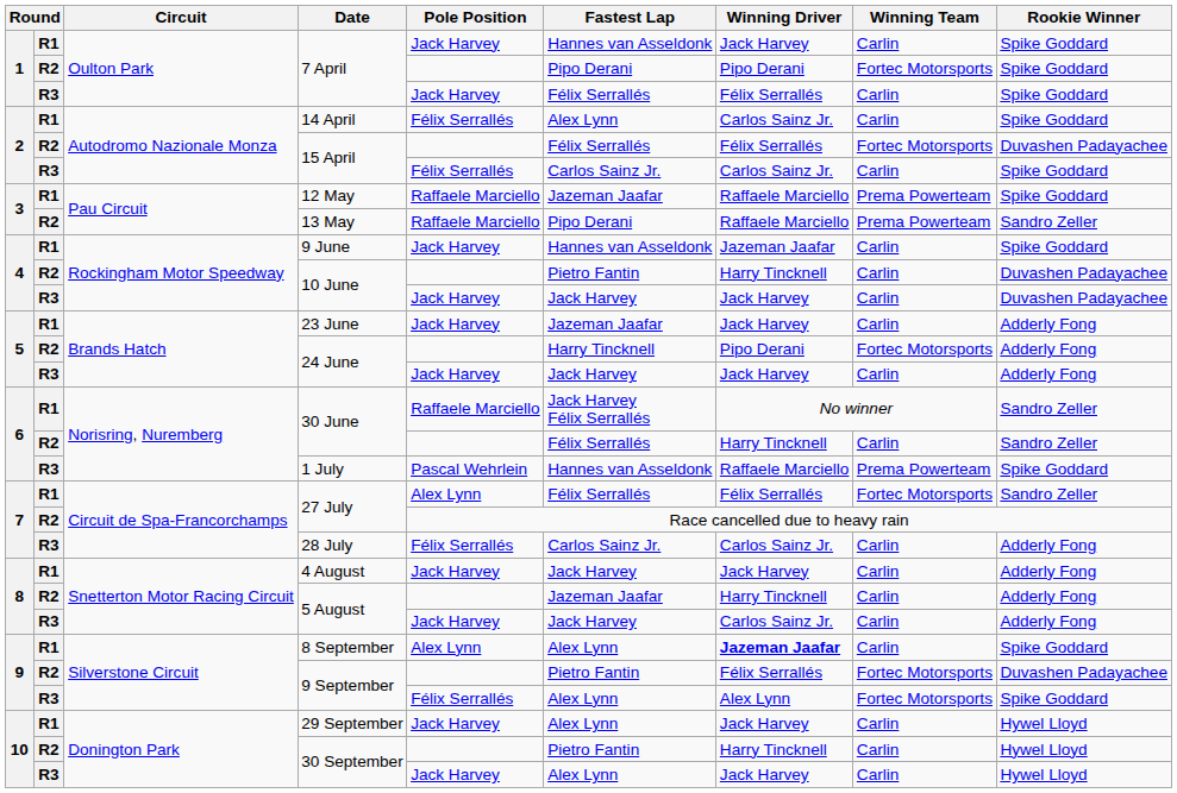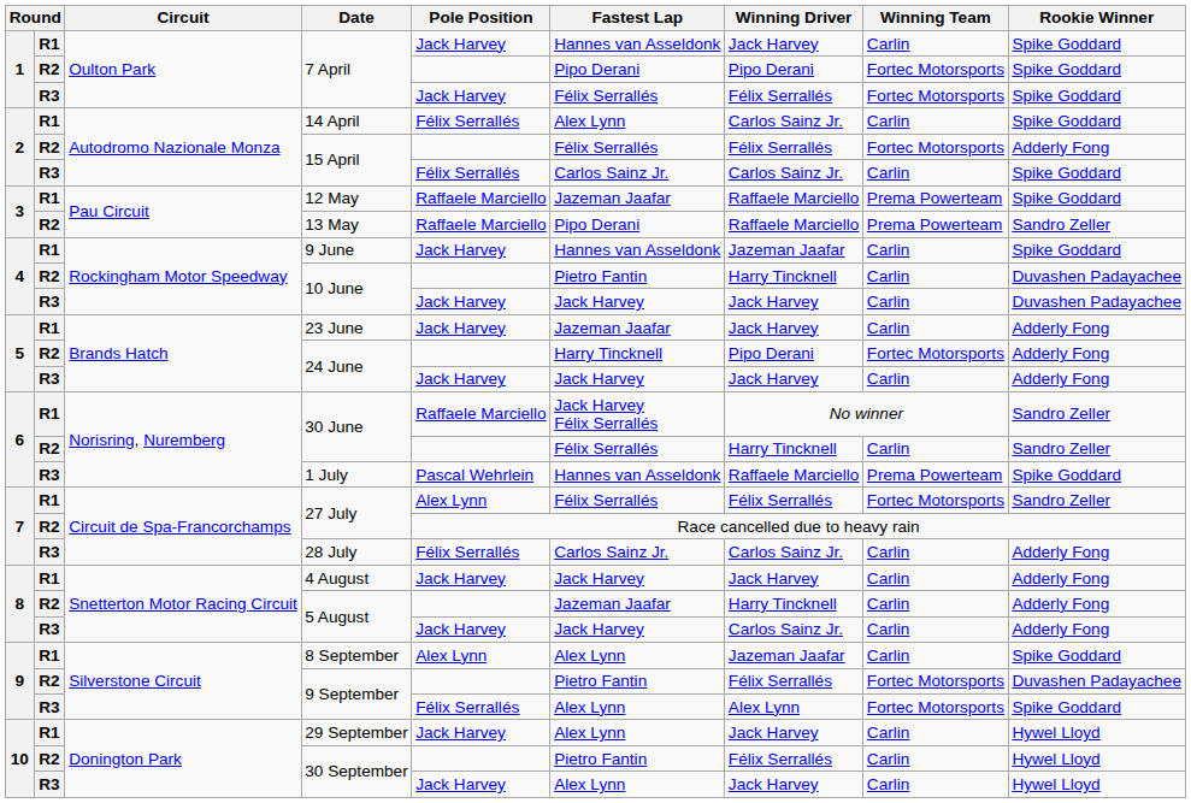 <table class="wikitable" style="font-size: 85%">
 <tr>
 <th colspan=2>Round</th>
 <th>Circuit</th>
 <th>Date</th>
 <th>Pole Position</th>
 <th>Fastest Lap</th>
 <th>Winning Driver</th>
 <th>Winning Team</th>
 <th>Rookie Winner</th>
 </tr>
 <tr>
 <th rowspan=3>1</th>
 <th>R1</th>
 <td rowspan=3> <a href='#'>Oulton Park</a></td>
 <td rowspan=3>7 April</td>
 <td> <a href='#'>Jack Harvey</a></td>
 <td nowrap> <a href='#'>Hannes van Asseldonk</a></td>
 <td> <a href='#'>Jack Harvey</a></td>
 <td> <a href='#'>Carlin</a></td>
 <td> <a href='#'>Spike Goddard</a></td>
 </tr>
 <tr>
 <th>R2</th>
 <td></td>
 <td> <a href='#'>Pipo Derani</a></td>
 <td> <a href='#'>Pipo Derani</a></td>
 <td> <a href='#'>Fortec Motorsports</a></td>
 <td> <a href='#'>Spike Goddard</a></td>
 </tr>
 <tr>
 <th>R3</th>
 <td> <a href='#'>Jack Harvey</a></td>
 <td nowrap> <a href='#'>Félix Serrallés</a></td>
 <td nowrap> <a href='#'>Félix Serrallés</a></td>
-<td> <a href='#'>Carlin</a></td>
+<td> <a href='#'>Fortec Motorsports</a></td>
 <td> <a href='#'>Spike Goddard</a></td>
 </tr>
 <tr>
 <th rowspan=3>2</th>
 <th>R1</th>
 <td rowspan=3> <a href='#'>Autodromo Nazionale Monza</a></td>
 <td>14 April</td>
 <td nowrap> <a href='#'>Félix Serrallés</a></td>
 <td> <a href='#'>Alex Lynn</a></td>
 <td> <a href='#'>Carlos Sainz Jr.</a></td>
 <td> <a href='#'>Carlin</a></td>
 <td> <a href='#'>Spike Goddard</a></td>
 </tr>
 <tr>
 <th>R2</th>
 <td rowspan=2>15 April</td>
 <td></td>
 <td> <a href='#'>Félix Serrallés</a></td>
 <td> <a href='#'>Félix Serrallés</a></td>
 <td nowrap> <a href='#'>Fortec Motorsports</a></td>
-<td nowrap> <a href='#'>Duvashen Padayachee</a></td>
+<td> <a href='#'>Adderly Fong</a></td>
 </tr>
 <tr>
 <th>R3</th>
 <td nowrap> <a href='#'>Félix Serrallés</a></td>
 <td nowrap> <a href='#'>Carlos Sainz Jr.</a></td>
 <td nowrap> <a href='#'>Carlos Sainz Jr.</a></td>
 <td> <a href='#'>Carlin</a></td>
 <td> <a href='#'>Spike Goddard</a></td>
 </tr>
 <tr>
 <th rowspan=2>3</th>
 <th>R1</th>
 <td rowspan=2> <a href='#'>Pau Circuit</a></td>
 <td>12 May</td>
 <td nowrap> <a href='#'>Raffaele Marciello</a></td>
 <td> <a href='#'>Jazeman Jaafar</a></td>
 <td nowrap> <a href='#'>Raffaele Marciello</a></td>
 <td> <a href='#'>Prema Powerteam</a></td>
 <td> <a href='#'>Spike Goddard</a></td>
 </tr>
 <tr>
 <th>R2</th>
 <td>13 May</td>
 <td> <a href='#'>Raffaele Marciello</a></td>
 <td> <a href='#'>Pipo Derani</a></td>
 <td> <a href='#'>Raffaele Marciello</a></td>
 <td> <a href='#'>Prema Powerteam</a></td>
 <td> <a href='#'>Sandro Zeller</a></td>
 </tr>
 <tr>
 <th rowspan=3>4</th>
 <th>R1</th>
 <td rowspan=3> <a href='#'>Rockingham Motor Speedway</a></td>
 <td>9 June</td>
 <td> <a href='#'>Jack Harvey</a></td>
 <td> <a href='#'>Hannes van Asseldonk</a></td>
 <td> <a href='#'>Jazeman Jaafar</a></td>
 <td> <a href='#'>Carlin</a></td>
 <td> <a href='#'>Spike Goddard</a></td>
 </tr>
 <tr>
 <th>R2</th>
 <td rowspan=2>10 June</td>
 <td></td>
 <td> <a href='#'>Pietro Fantin</a></td>
 <td> <a href='#'>Harry Tincknell</a></td>
 <td> <a href='#'>Carlin</a></td>
 <td> <a href='#'>Duvashen Padayachee</a></td>
 </tr>
 <tr>
 <th>R3</th>
 <td> <a href='#'>Jack Harvey</a></td>
 <td> <a href='#'>Jack Harvey</a></td>
 <td> <a href='#'>Jack Harvey</a></td>
 <td> <a href='#'>Carlin</a></td>
 <td> <a href='#'>Duvashen Padayachee</a></td>
 </tr>
 <tr>
 <th rowspan=3>5</th>
 <th>R1</th>
 <td rowspan=3> <a href='#'>Brands Hatch</a></td>
 <td>23 June</td>
 <td> <a href='#'>Jack Harvey</a></td>
 <td> <a href='#'>Jazeman Jaafar</a></td>
 <td> <a href='#'>Jack Harvey</a></td>
 <td> <a href='#'>Carlin</a></td>
 <td> <a href='#'>Adderly Fong</a></td>
 </tr>
 <tr>
 <th>R2</th>
 <td rowspan=2>24 June</td>
 <td></td>
 <td> <a href='#'>Harry Tincknell</a></td>
 <td> <a href='#'>Pipo Derani</a></td>
 <td> <a href='#'>Fortec Motorsports</a></td>
 <td> <a href='#'>Adderly Fong</a></td>
 </tr>
 <tr>
 <th>R3</th>
 <td> <a href='#'>Jack Harvey</a></td>
 <td> <a href='#'>Jack Harvey</a></td>
 <td> <a href='#'>Jack Harvey</a></td>
 <td> <a href='#'>Carlin</a></td>
 <td> <a href='#'>Adderly Fong</a></td>
 </tr>
 <tr>
 <th rowspan=3>6</th>
 <th>R1</th>
 <td rowspan=3> <a href='#'>Norisring</a>, <a href='#'>Nuremberg</a></td>
 <td rowspan=2>30 June</td>
 <td> <a href='#'>Raffaele Marciello</a></td>
 <td> <a href='#'>Jack Harvey</a><br> <a href='#'>Félix Serrallés</a></td>
 <td colspan=2 align=center><em>No winner</em></td>
 <td> <a href='#'>Sandro Zeller</a></td>
 </tr>
 <tr>
 <th>R2</th>
 <td></td>
 <td> <a href='#'>Félix Serrallés</a></td>
 <td> <a href='#'>Harry Tincknell</a></td>
 <td> <a href='#'>Carlin</a></td>
 <td> <a href='#'>Sandro Zeller</a></td>
 </tr>
 <tr>
 <th>R3</th>
 <td>1 July</td>
 <td> <a href='#'>Pascal Wehrlein</a></td>
 <td> <a href='#'>Hannes van Asseldonk</a></td>
 <td> <a href='#'>Raffaele Marciello</a></td>
 <td> <a href='#'>Prema Powerteam</a></td>
 <td> <a href='#'>Spike Goddard</a></td>
 </tr>
 <tr>
 <th rowspan=3>7</th>
 <th>R1</th>
 <td rowspan=3> <a href='#'>Circuit de Spa-Francorchamps</a></td>
 <td rowspan=2>27 July</td>
 <td> <a href='#'>Alex Lynn</a></td>
 <td> <a href='#'>Félix Serrallés</a></td>
 <td> <a href='#'>Félix Serrallés</a></td>
 <td> <a href='#'>Fortec Motorsports</a></td>
 <td> <a href='#'>Sandro Zeller</a></td>
 </tr>
 <tr>
 <th>R2</th>
 <td colspan=5 align=center>Race cancelled due to heavy rain</td>
 </tr>
 <tr>
 <th>R3</th>
 <td>28 July</td>
 <td> <a href='#'>Félix Serrallés</a></td>
 <td> <a href='#'>Carlos Sainz Jr.</a></td>
 <td> <a href='#'>Carlos Sainz Jr.</a></td>
 <td> <a href='#'>Carlin</a></td>
 <td> <a href='#'>Adderly Fong</a></td>
 </tr>
 <tr>
 <th rowspan=3>8</th>
 <th>R1</th>
 <td rowspan=3 nowrap> <a href='#'>Snetterton Motor Racing Circuit</a></td>
 <td>4 August</td>
 <td> <a href='#'>Jack Harvey</a></td>
 <td> <a href='#'>Jack Harvey</a></td>
 <td> <a href='#'>Jack Harvey</a></td>
 <td> <a href='#'>Carlin</a></td>
 <td> <a href='#'>Adderly Fong</a></td>
 </tr>
 <tr>
 <th>R2</th>
 <td rowspan=2>5 August</td>
 <td></td>
 <td> <a href='#'>Jazeman Jaafar</a></td>
 <td> <a href='#'>Harry Tincknell</a></td>
 <td> <a href='#'>Carlin</a></td>
 <td> <a href='#'>Adderly Fong</a></td>
 </tr>
 <tr>
 <th>R3</th>
 <td> <a href='#'>Jack Harvey</a></td>
 <td> <a href='#'>Jack Harvey</a></td>
 <td> <a href='#'>Carlos Sainz Jr.</a></td>
 <td> <a href='#'>Carlin</a></td>
 <td> <a href='#'>Adderly Fong</a></td>
 </tr>
 <tr>
 <th rowspan=3>9</th>
 <th>R1</th>
 <td rowspan=3> <a href='#'>Silverstone Circuit</a></td>
 <td>8 September</td>
 <td> <a href='#'>Alex Lynn</a></td>
 <td> <a href='#'>Alex Lynn</a></td>
-<td><strong> <a href='#'>Jazeman Jaafar</a></strong></td>
+<td> <a href='#'>Jazeman Jaafar</a></td>
 <td> <a href='#'>Carlin</a></td>
 <td> <a href='#'>Spike Goddard</a></td>
 </tr>
 <tr>
 <th>R2</th>
 <td rowspan=2>9 September</td>
 <td></td>
 <td> <a href='#'>Pietro Fantin</a></td>
 <td> <a href='#'>Félix Serrallés</a></td>
 <td> <a href='#'>Fortec Motorsports</a></td>
 <td> <a href='#'>Duvashen Padayachee</a></td>
 </tr>
 <tr>
 <th>R3</th>
 <td> <a href='#'>Félix Serrallés</a></td>
 <td> <a href='#'>Alex Lynn</a></td>
 <td> <a href='#'>Alex Lynn</a></td>
 <td> <a href='#'>Fortec Motorsports</a></td>
 <td> <a href='#'>Spike Goddard</a></td>
 </tr>
 <tr>
 <th rowspan=3>10</th>
 <th>R1</th>
 <td rowspan=3> <a href='#'>Donington Park</a></td>
 <td>29 September</td>
 <td> <a href='#'>Jack Harvey</a></td>
 <td> <a href='#'>Alex Lynn</a></td>
 <td> <a href='#'>Jack Harvey</a></td>
 <td> <a href='#'>Carlin</a></td>
 <td> <a href='#'>Hywel Lloyd</a></td>
 </tr>
 <tr>
 <th>R2</th>
 <td rowspan=2 nowrap>30 September</td>
 <td></td>
 <td> <a href='#'>Pietro Fantin</a></td>
-<td> <a href='#'>Harry Tincknell</a></td>
+<td> <a href='#'>Félix Serrallés</a></td>
 <td> <a href='#'>Carlin</a></td>
 <td> <a href='#'>Hywel Lloyd</a></td>
 </tr>
 <tr>
 <th>R3</th>
 <td> <a href='#'>Jack Harvey</a></td>
 <td> <a href='#'>Alex Lynn</a></td>
 <td> <a href='#'>Jack Harvey</a></td>
 <td> <a href='#'>Carlin</a></td>
 <td> <a href='#'>Hywel Lloyd</a></td>
 </tr>
 </table>
